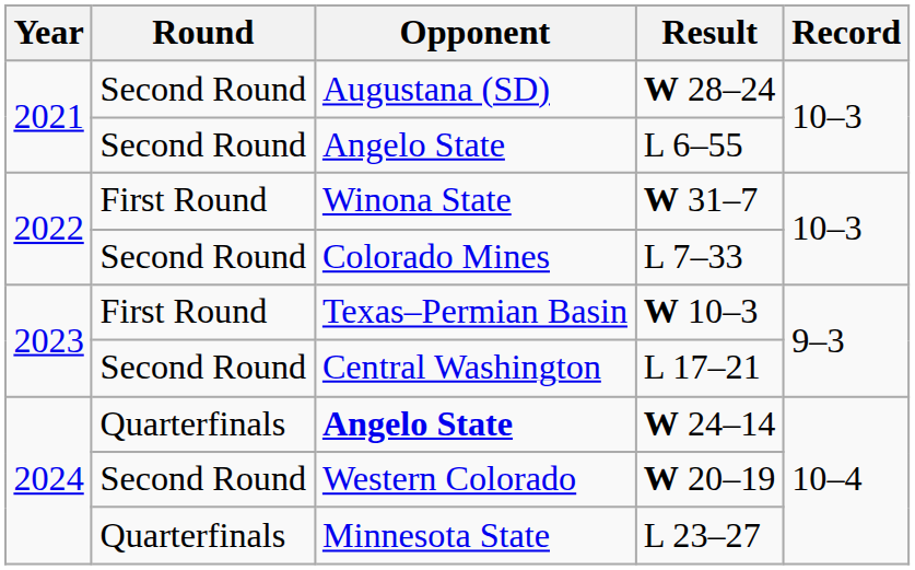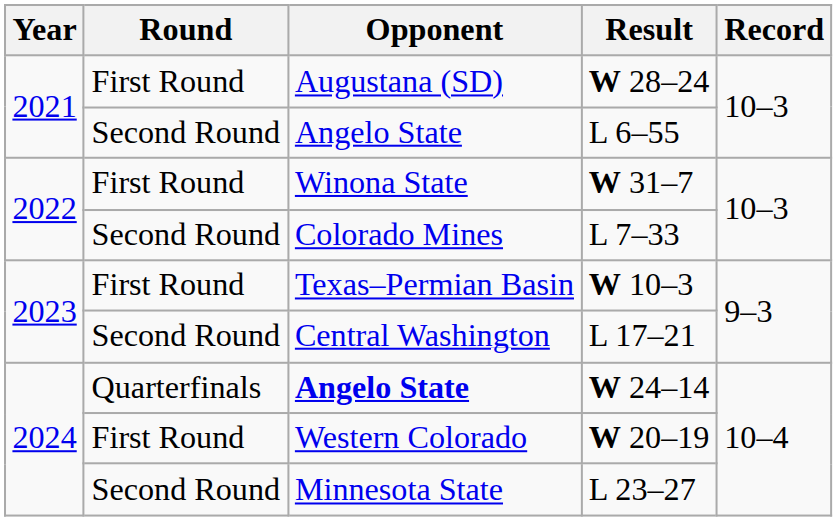 <table class="wikitable">
 <tr>
 <th>Year</th>
 <th>Round</th>
 <th>Opponent</th>
 <th>Result</th>
 <th>Record</th>
 </tr>
 <tr>
 <td rowspan="2"><a href='#'>2021</a></td>
-<td>Second Round</td>
+<td>First Round</td>
 <td><a href='#'>Augustana (SD)</a></td>
 <td><strong>W</strong> 28–24</td>
 <td rowspan="2">10–3</td>
 </tr>
 <tr>
 <td>Second Round</td>
 <td><a href='#'>Angelo State</a></td>
 <td>L 6–55</td>
 </tr>
 <tr>
 <td rowspan="2"><a href='#'>2022</a></td>
 <td>First Round</td>
 <td><a href='#'>Winona State</a></td>
 <td><strong>W</strong> 31–7</td>
 <td rowspan="2">10–3</td>
 </tr>
 <tr>
 <td>Second Round</td>
 <td><a href='#'>Colorado Mines</a></td>
 <td>L 7–33</td>
 </tr>
 <tr>
 <td rowspan="2"><a href='#'>2023</a></td>
 <td>First Round</td>
 <td><a href='#'>Texas–Permian Basin</a></td>
 <td><strong>W</strong> 10–3</td>
 <td rowspan="2">9–3</td>
 </tr>
 <tr>
 <td>Second Round</td>
 <td><a href='#'>Central Washington</a></td>
 <td>L 17–21</td>
 </tr>
 <tr>
 <td rowspan="3"><a href='#'>2024</a></td>
 <td>Quarterfinals</td>
 <td><strong><a href='#'>Angelo State</a></strong></td>
 <td><strong>W</strong> 24–14</td>
 <td rowspan="3">10–4</td>
 </tr>
 <tr>
-<td>Second Round</td>
+<td>First Round</td>
 <td><a href='#'>Western Colorado</a></td>
 <td><strong>W</strong> 20–19</td>
 </tr>
 <tr>
-<td>Quarterfinals</td>
+<td>Second Round</td>
 <td><a href='#'>Minnesota State</a></td>
 <td>L 23–27</td>
 </tr>
 </table>
